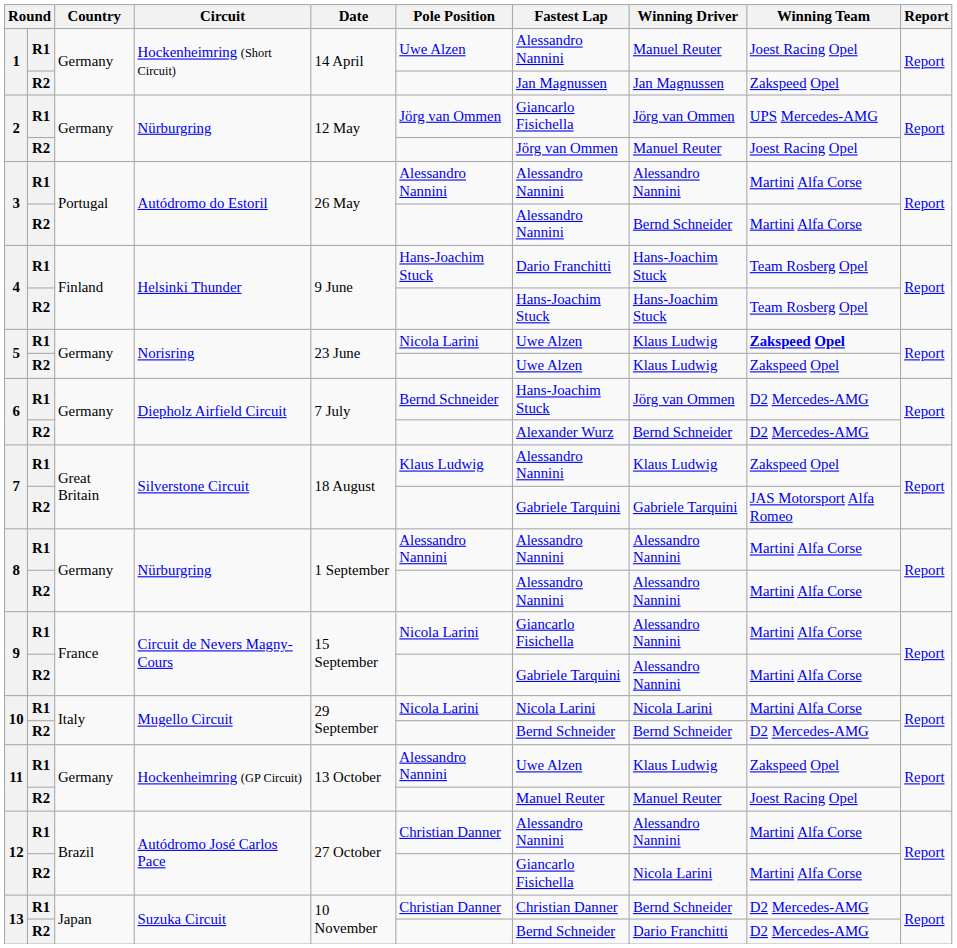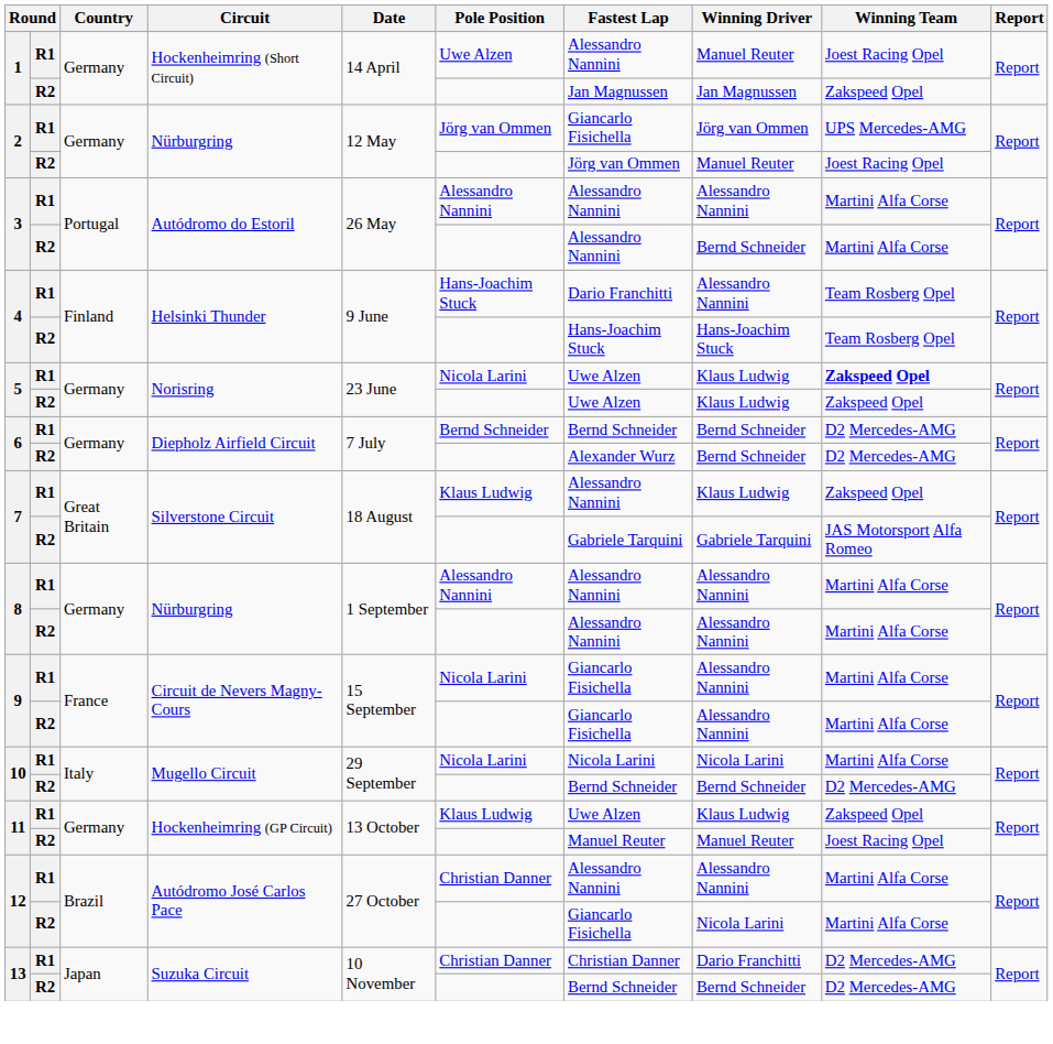 <table class="wikitable" style="font-size: 85%">
 <tr>
 <th colspan=2>Round</th>
 <th>Country</th>
 <th>Circuit</th>
 <th>Date</th>
 <th>Pole Position</th>
 <th>Fastest Lap</th>
 <th>Winning Driver</th>
 <th>Winning Team</th>
 <th>Report</th>
 </tr>
 <tr>
 <th rowspan=2>1</th>
 <th>R1</th>
 <td rowspan=2> Germany</td>
 <td rowspan=2><a href='#'>Hockenheimring</a> <small>(Short Circuit)</small></td>
 <td rowspan=2>14 April</td>
 <td> <a href='#'>Uwe Alzen</a></td>
 <td> <a href='#'>Alessandro Nannini</a></td>
 <td> <a href='#'>Manuel Reuter</a></td>
 <td><a href='#'>Joest Racing</a> <a href='#'>Opel</a></td>
 <td rowspan=2><a href='#'>Report</a></td>
 </tr>
 <tr>
 <th>R2</th>
 <td></td>
 <td> <a href='#'>Jan Magnussen</a></td>
 <td> <a href='#'>Jan Magnussen</a></td>
 <td><a href='#'>Zakspeed</a> <a href='#'>Opel</a></td>
 </tr>
 <tr>
 <th rowspan=2>2</th>
 <th>R1</th>
 <td rowspan=2> Germany</td>
 <td rowspan=2><a href='#'>Nürburgring</a></td>
 <td rowspan=2>12 May</td>
 <td> <a href='#'>Jörg van Ommen</a></td>
 <td> <a href='#'>Giancarlo Fisichella</a></td>
 <td> <a href='#'>Jörg van Ommen</a></td>
 <td><a href='#'>UPS</a> <a href='#'>Mercedes-AMG</a></td>
 <td rowspan=2><a href='#'>Report</a></td>
 </tr>
 <tr>
 <th>R2</th>
 <td></td>
 <td> <a href='#'>Jörg van Ommen</a></td>
 <td> <a href='#'>Manuel Reuter</a></td>
 <td><a href='#'>Joest Racing</a> <a href='#'>Opel</a></td>
 </tr>
 <tr>
 <th rowspan=2>3</th>
 <th>R1</th>
 <td rowspan=2> Portugal</td>
 <td rowspan=2><a href='#'>Autódromo do Estoril</a></td>
 <td rowspan=2>26 May</td>
 <td> <a href='#'>Alessandro Nannini</a></td>
 <td> <a href='#'>Alessandro Nannini</a></td>
 <td> <a href='#'>Alessandro Nannini</a></td>
 <td><a href='#'>Martini</a> <a href='#'>Alfa Corse</a></td>
 <td rowspan=2><a href='#'>Report</a></td>
 </tr>
 <tr>
 <th>R2</th>
 <td></td>
 <td> <a href='#'>Alessandro Nannini</a></td>
 <td> <a href='#'>Bernd Schneider</a></td>
 <td><a href='#'>Martini</a> <a href='#'>Alfa Corse</a></td>
 </tr>
 <tr>
 <th rowspan=2>4</th>
 <th>R1</th>
 <td rowspan=2> Finland</td>
 <td rowspan=2><a href='#'>Helsinki Thunder</a></td>
 <td rowspan=2>9 June</td>
 <td> <a href='#'>Hans-Joachim Stuck</a></td>
 <td> <a href='#'>Dario Franchitti</a></td>
-<td> <a href='#'>Hans-Joachim Stuck</a></td>
+<td> <a href='#'>Alessandro Nannini</a></td>
 <td><a href='#'>Team Rosberg</a> <a href='#'>Opel</a></td>
 <td rowspan=2><a href='#'>Report</a></td>
 </tr>
 <tr>
 <th>R2</th>
 <td></td>
 <td> <a href='#'>Hans-Joachim Stuck</a></td>
 <td> <a href='#'>Hans-Joachim Stuck</a></td>
 <td><a href='#'>Team Rosberg</a> <a href='#'>Opel</a></td>
 </tr>
 <tr>
 <th rowspan=2>5</th>
 <th>R1</th>
 <td rowspan=2> Germany</td>
 <td rowspan=2><a href='#'>Norisring</a></td>
 <td rowspan=2>23 June</td>
 <td> <a href='#'>Nicola Larini</a></td>
 <td> <a href='#'>Uwe Alzen</a></td>
 <td> <a href='#'>Klaus Ludwig</a></td>
 <td><strong><a href='#'>Zakspeed</a> <a href='#'>Opel</a></strong></td>
 <td rowspan=2><a href='#'>Report</a></td>
 </tr>
 <tr>
 <th>R2</th>
 <td></td>
 <td> <a href='#'>Uwe Alzen</a></td>
 <td> <a href='#'>Klaus Ludwig</a></td>
 <td><a href='#'>Zakspeed</a> <a href='#'>Opel</a></td>
 </tr>
 <tr>
 <th rowspan=2>6</th>
 <th>R1</th>
 <td rowspan=2> Germany</td>
 <td rowspan=2><a href='#'>Diepholz Airfield Circuit</a></td>
 <td rowspan=2>7 July</td>
 <td> <a href='#'>Bernd Schneider</a></td>
-<td> <a href='#'>Hans-Joachim Stuck</a></td>
-<td> <a href='#'>Jörg van Ommen</a></td>
+<td> <a href='#'>Bernd Schneider</a></td>
+<td> <a href='#'>Bernd Schneider</a></td>
 <td><a href='#'>D2</a> <a href='#'>Mercedes-AMG</a></td>
 <td rowspan=2><a href='#'>Report</a></td>
 </tr>
 <tr>
 <th>R2</th>
 <td></td>
 <td> <a href='#'>Alexander Wurz</a></td>
 <td> <a href='#'>Bernd Schneider</a></td>
 <td><a href='#'>D2</a> <a href='#'>Mercedes-AMG</a></td>
 </tr>
 <tr>
 <th rowspan=2>7</th>
 <th>R1</th>
 <td rowspan=2> Great Britain</td>
 <td rowspan=2><a href='#'>Silverstone Circuit</a></td>
 <td rowspan=2>18 August</td>
 <td> <a href='#'>Klaus Ludwig</a></td>
 <td> <a href='#'>Alessandro Nannini</a></td>
 <td> <a href='#'>Klaus Ludwig</a></td>
 <td><a href='#'>Zakspeed</a> <a href='#'>Opel</a></td>
 <td rowspan=2><a href='#'>Report</a></td>
 </tr>
 <tr>
 <th>R2</th>
 <td></td>
 <td> <a href='#'>Gabriele Tarquini</a></td>
 <td> <a href='#'>Gabriele Tarquini</a></td>
 <td><a href='#'>JAS Motorsport</a> <a href='#'>Alfa Romeo</a></td>
 </tr>
 <tr>
 <th rowspan=2>8</th>
 <th>R1</th>
 <td rowspan=2> Germany</td>
 <td rowspan=2><a href='#'>Nürburgring</a></td>
 <td rowspan=2>1 September</td>
 <td> <a href='#'>Alessandro Nannini</a></td>
 <td> <a href='#'>Alessandro Nannini</a></td>
 <td> <a href='#'>Alessandro Nannini</a></td>
 <td><a href='#'>Martini</a> <a href='#'>Alfa Corse</a></td>
 <td rowspan=2><a href='#'>Report</a></td>
 </tr>
 <tr>
 <th>R2</th>
 <td></td>
 <td> <a href='#'>Alessandro Nannini</a></td>
 <td> <a href='#'>Alessandro Nannini</a></td>
 <td><a href='#'>Martini</a> <a href='#'>Alfa Corse</a></td>
 </tr>
 <tr>
 <th rowspan=2>9</th>
 <th>R1</th>
 <td rowspan=2> France</td>
 <td rowspan=2><a href='#'>Circuit de Nevers Magny-Cours</a></td>
 <td rowspan=2>15 September</td>
 <td> <a href='#'>Nicola Larini</a></td>
 <td> <a href='#'>Giancarlo Fisichella</a></td>
 <td> <a href='#'>Alessandro Nannini</a></td>
 <td><a href='#'>Martini</a> <a href='#'>Alfa Corse</a></td>
 <td rowspan=2><a href='#'>Report</a></td>
 </tr>
 <tr>
 <th>R2</th>
 <td></td>
-<td> <a href='#'>Gabriele Tarquini</a></td>
+<td> <a href='#'>Giancarlo Fisichella</a></td>
 <td> <a href='#'>Alessandro Nannini</a></td>
 <td><a href='#'>Martini</a> <a href='#'>Alfa Corse</a></td>
 </tr>
 <tr>
 <th rowspan=2>10</th>
 <th>R1</th>
 <td rowspan=2> Italy</td>
 <td rowspan=2><a href='#'>Mugello Circuit</a></td>
 <td rowspan=2>29 September</td>
 <td> <a href='#'>Nicola Larini</a></td>
 <td> <a href='#'>Nicola Larini</a></td>
 <td> <a href='#'>Nicola Larini</a></td>
 <td><a href='#'>Martini</a> <a href='#'>Alfa Corse</a></td>
 <td rowspan=2><a href='#'>Report</a></td>
 </tr>
 <tr>
 <th>R2</th>
 <td></td>
 <td> <a href='#'>Bernd Schneider</a></td>
 <td> <a href='#'>Bernd Schneider</a></td>
 <td><a href='#'>D2</a> <a href='#'>Mercedes-AMG</a></td>
 </tr>
 <tr>
 <th rowspan=2>11</th>
 <th>R1</th>
 <td rowspan=2> Germany</td>
 <td rowspan=2><a href='#'>Hockenheimring</a> <small>(GP Circuit)</small></td>
 <td rowspan=2>13 October</td>
-<td> <a href='#'>Alessandro Nannini</a></td>
+<td> <a href='#'>Klaus Ludwig</a></td>
 <td> <a href='#'>Uwe Alzen</a></td>
 <td> <a href='#'>Klaus Ludwig</a></td>
 <td><a href='#'>Zakspeed</a> <a href='#'>Opel</a></td>
 <td rowspan=2><a href='#'>Report</a></td>
 </tr>
 <tr>
 <th>R2</th>
 <td></td>
 <td> <a href='#'>Manuel Reuter</a></td>
 <td> <a href='#'>Manuel Reuter</a></td>
 <td><a href='#'>Joest Racing</a> <a href='#'>Opel</a></td>
 </tr>
 <tr>
 <th rowspan=2>12</th>
 <th>R1</th>
 <td rowspan=2> Brazil</td>
 <td rowspan=2><a href='#'>Autódromo José Carlos Pace</a></td>
 <td rowspan=2>27 October</td>
 <td> <a href='#'>Christian Danner</a></td>
 <td> <a href='#'>Alessandro Nannini</a></td>
 <td> <a href='#'>Alessandro Nannini</a></td>
 <td><a href='#'>Martini</a> <a href='#'>Alfa Corse</a></td>
 <td rowspan=2><a href='#'>Report</a></td>
 </tr>
 <tr>
 <th>R2</th>
 <td></td>
 <td> <a href='#'>Giancarlo Fisichella</a></td>
 <td> <a href='#'>Nicola Larini</a></td>
 <td><a href='#'>Martini</a> <a href='#'>Alfa Corse</a></td>
 </tr>
 <tr>
 <th rowspan=2>13</th>
 <th>R1</th>
 <td rowspan=2> Japan</td>
 <td rowspan=2><a href='#'>Suzuka Circuit</a></td>
 <td rowspan=2>10 November</td>
 <td> <a href='#'>Christian Danner</a></td>
 <td> <a href='#'>Christian Danner</a></td>
-<td> <a href='#'>Bernd Schneider</a></td>
+<td> <a href='#'>Dario Franchitti</a></td>
 <td><a href='#'>D2</a> <a href='#'>Mercedes-AMG</a></td>
 <td rowspan=2><a href='#'>Report</a></td>
 </tr>
 <tr>
 <th>R2</th>
 <td></td>
 <td> <a href='#'>Bernd Schneider</a></td>
-<td> <a href='#'>Dario Franchitti</a></td>
+<td> <a href='#'>Bernd Schneider</a></td>
 <td><a href='#'>D2</a> <a href='#'>Mercedes-AMG</a></td>
 </tr>
 </table>
